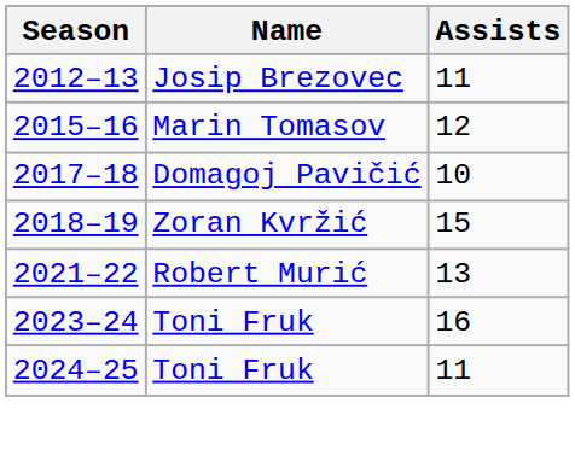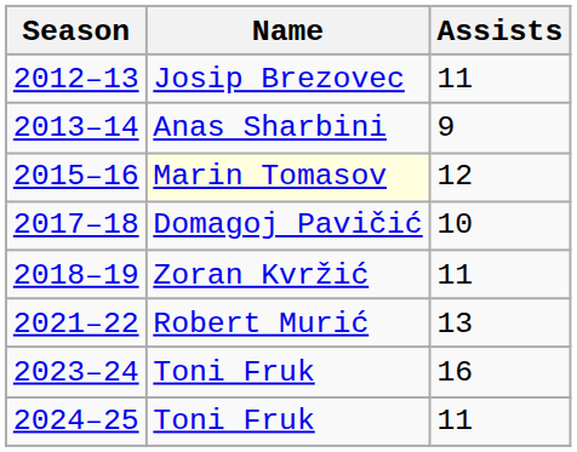 <table class="wikitable">
 <tr>
 <th>Season</th>
 <th>Name</th>
 <th>Assists</th>
 </tr>
 <tr>
 <td><a href='#'>2012–13</a></td>
 <td> <a href='#'>Josip Brezovec</a></td>
 <td>11</td>
 </tr>
 <tr>
+<td><a href='#'>2013–14</a></td>
+<td> <a href='#'>Anas Sharbini</a></td>
+<td>9</td>
+</tr>
+<tr>
 <td><a href='#'>2015–16</a></td>
-<td> <a href='#'>Marin Tomasov</a></td>
+<td style="background: lightyellow;"> <a href='#'>Marin Tomasov</a></td>
 <td>12</td>
 </tr>
 <tr>
 <td><a href='#'>2017–18</a></td>
 <td> <a href='#'>Domagoj Pavičić</a></td>
 <td>10</td>
 </tr>
 <tr>
 <td><a href='#'>2018–19</a></td>
 <td> <a href='#'>Zoran Kvržić</a></td>
-<td>15</td>
+<td>11</td>
 </tr>
 <tr>
 <td><a href='#'>2021–22</a></td>
 <td> <a href='#'>Robert Murić</a></td>
 <td>13</td>
 </tr>
 <tr>
 <td><a href='#'>2023–24</a></td>
 <td> <a href='#'>Toni Fruk</a></td>
 <td>16</td>
 </tr>
 <tr>
 <td><a href='#'>2024–25</a></td>
 <td> <a href='#'>Toni Fruk</a></td>
 <td>11</td>
 </tr>
 </table>
